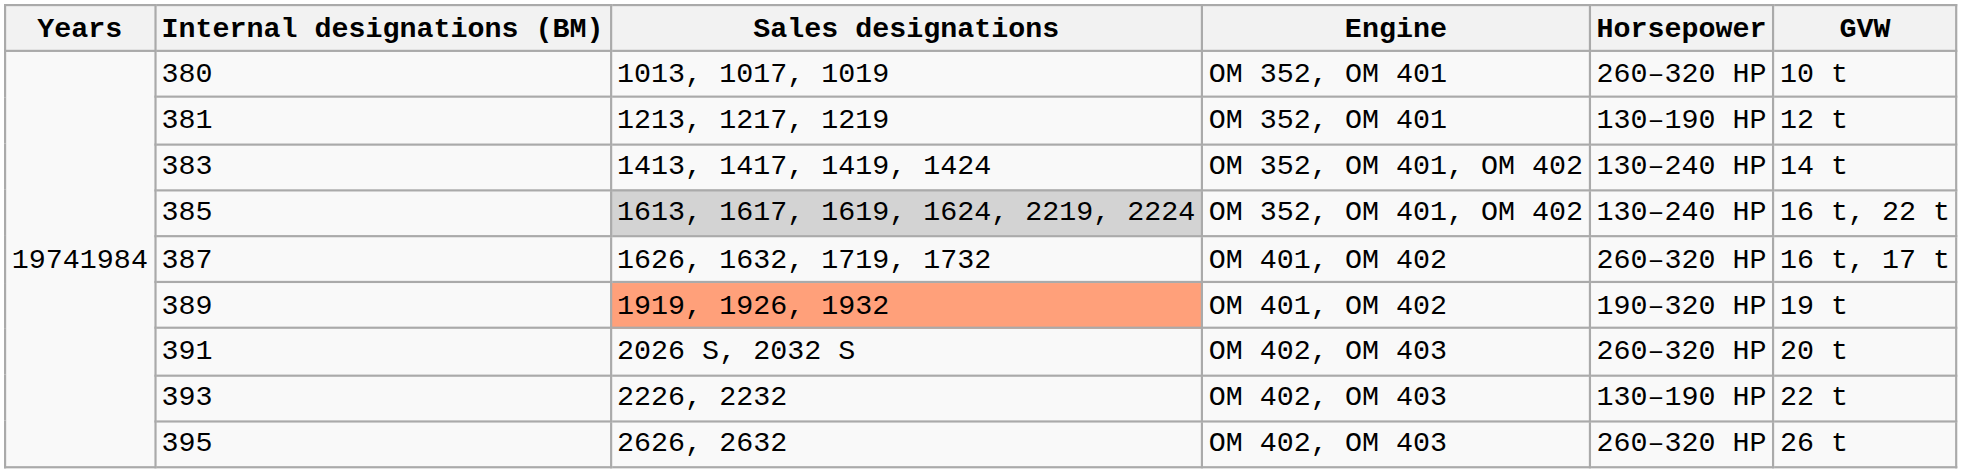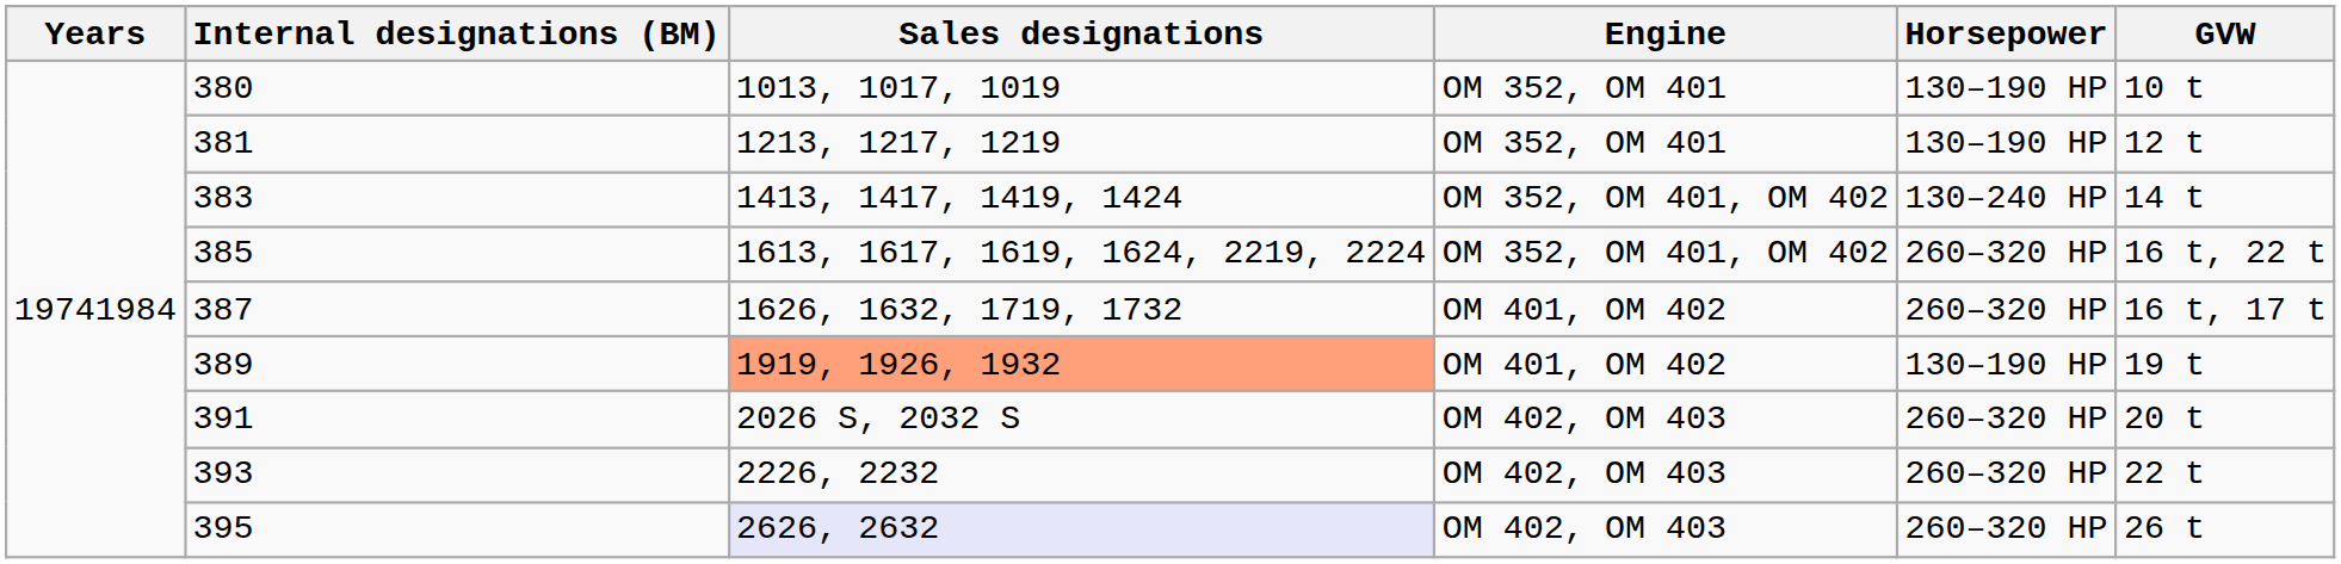 <table class="wikitable sortable" style="text-align: left;">
 <tr>
 <th>Years</th>
 <th>Internal designations (BM)</th>
 <th>Sales designations</th>
 <th>Engine</th>
 <th>Horsepower</th>
 <th>GVW</th>
 </tr>
 <tr>
 <td rowspan="9">19741984</td>
 <td>380</td>
 <td>1013, 1017, 1019</td>
 <td>OM 352, OM 401</td>
-<td>260–320 HP</td>
+<td>130–190 HP</td>
 <td>10 t</td>
 </tr>
 <tr>
 <td>381</td>
 <td>1213, 1217, 1219</td>
 <td>OM 352, OM 401</td>
 <td>130–190 HP</td>
 <td>12 t</td>
 </tr>
 <tr>
 <td>383</td>
 <td>1413, 1417, 1419, 1424</td>
 <td>OM 352, OM 401, OM 402</td>
 <td>130–240 HP</td>
 <td>14 t</td>
 </tr>
 <tr>
 <td>385</td>
-<td style="background: lightgrey;">1613, 1617, 1619, 1624, 2219, 2224</td>
+<td>1613, 1617, 1619, 1624, 2219, 2224</td>
 <td>OM 352, OM 401, OM 402</td>
-<td>130–240 HP</td>
+<td>260–320 HP</td>
 <td>16 t, 22 t</td>
 </tr>
 <tr>
 <td>387</td>
 <td>1626, 1632, 1719, 1732</td>
 <td>OM 401, OM 402</td>
 <td>260–320 HP</td>
 <td>16 t, 17 t</td>
 </tr>
 <tr>
 <td>389</td>
 <td style="background: lightsalmon;">1919, 1926, 1932</td>
 <td>OM 401, OM 402</td>
-<td>190–320 HP</td>
+<td>130–190 HP</td>
 <td>19 t</td>
 </tr>
 <tr>
 <td>391</td>
 <td>2026 S, 2032 S</td>
 <td>OM 402, OM 403</td>
 <td>260–320 HP</td>
 <td>20 t</td>
 </tr>
 <tr>
 <td>393</td>
 <td>2226, 2232</td>
 <td>OM 402, OM 403</td>
-<td>130–190 HP</td>
+<td>260–320 HP</td>
 <td>22 t</td>
 </tr>
 <tr>
 <td>395</td>
-<td>2626, 2632</td>
+<td style="background: lavender;">2626, 2632</td>
 <td>OM 402, OM 403</td>
 <td>260–320 HP</td>
 <td>26 t</td>
 </tr>
 </table>
